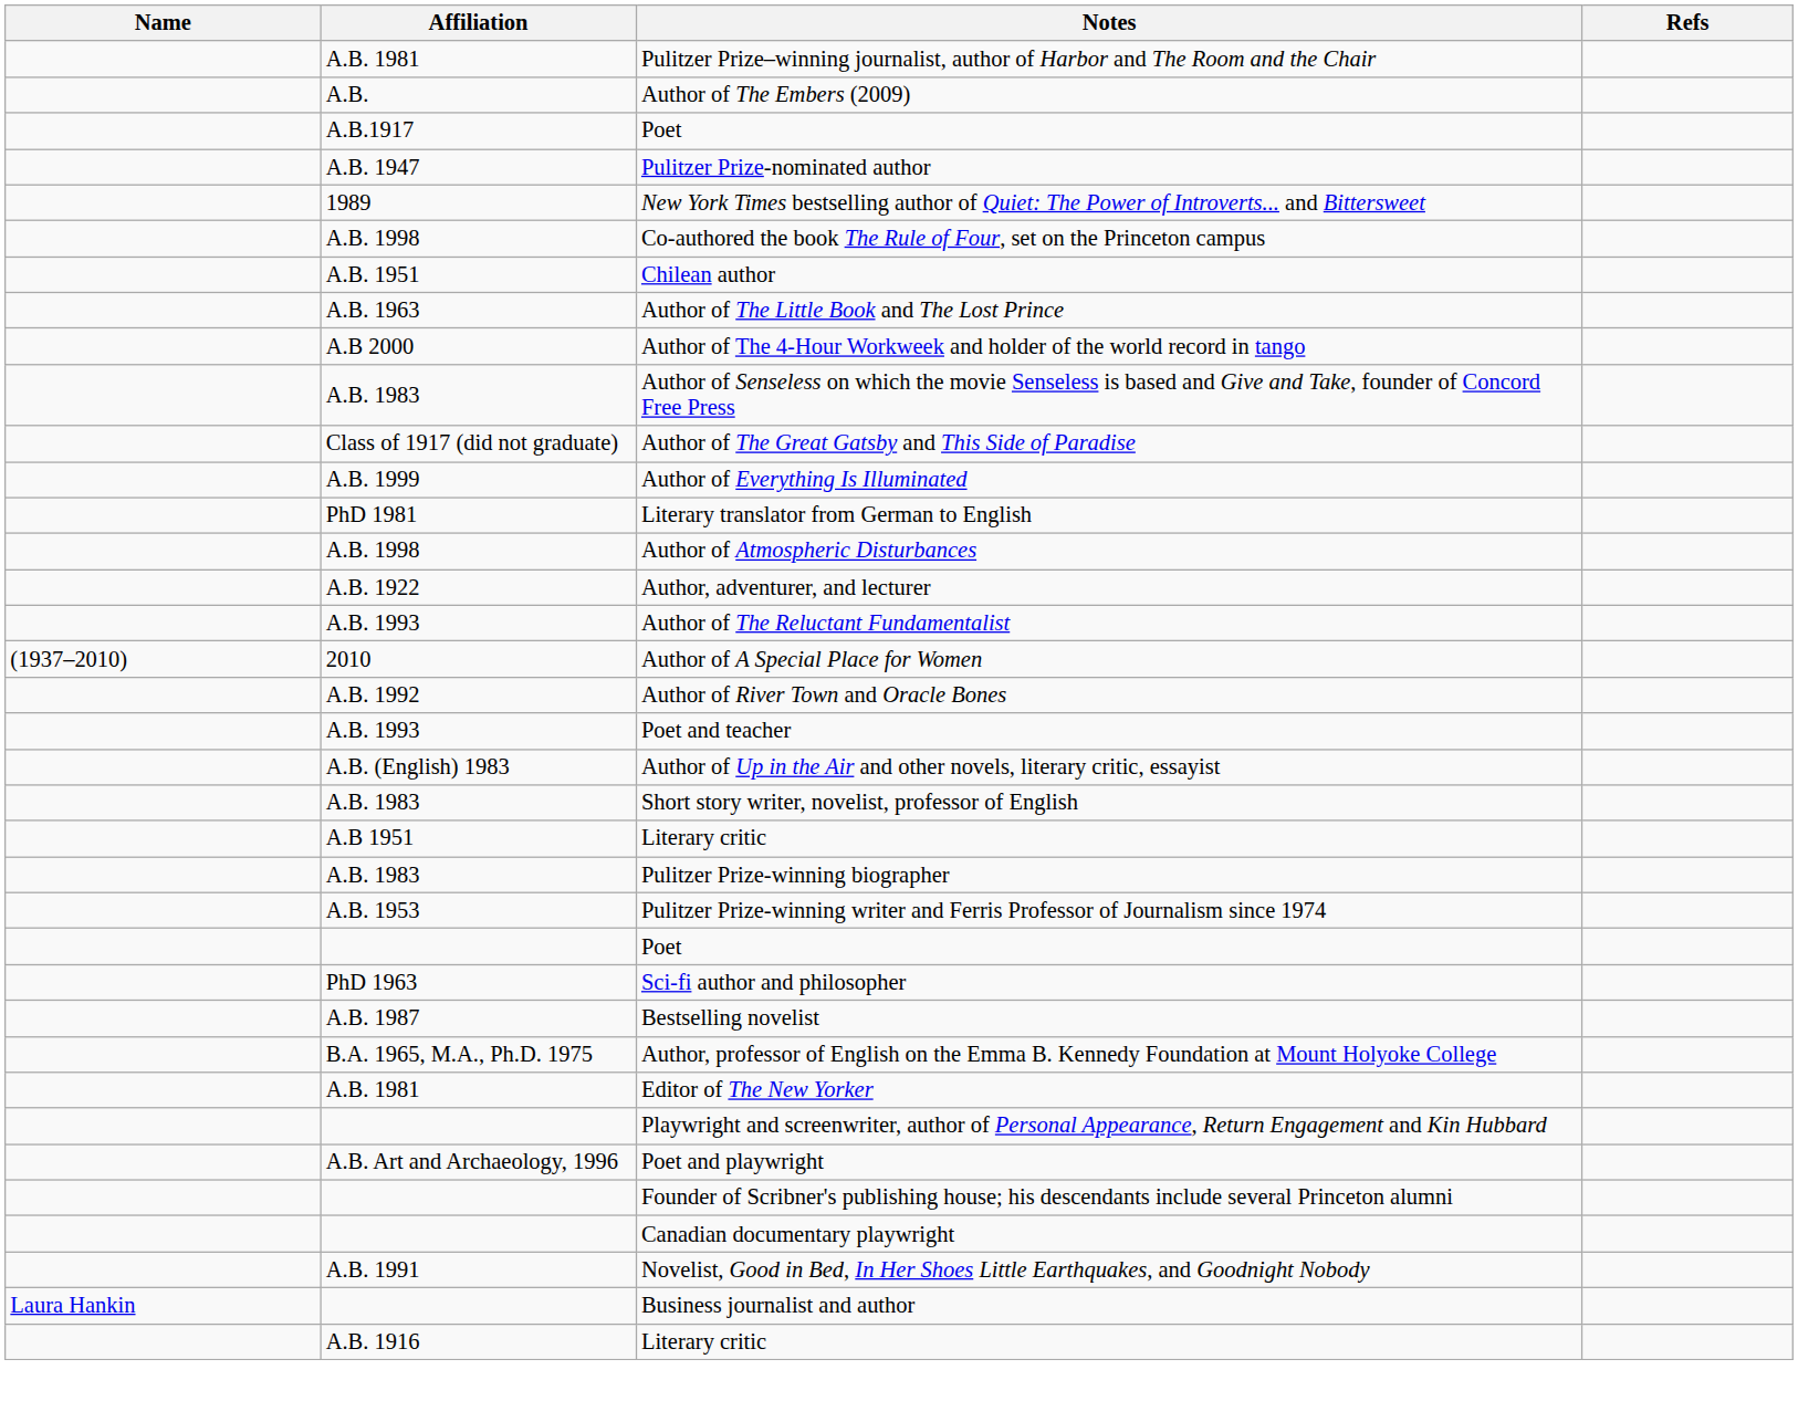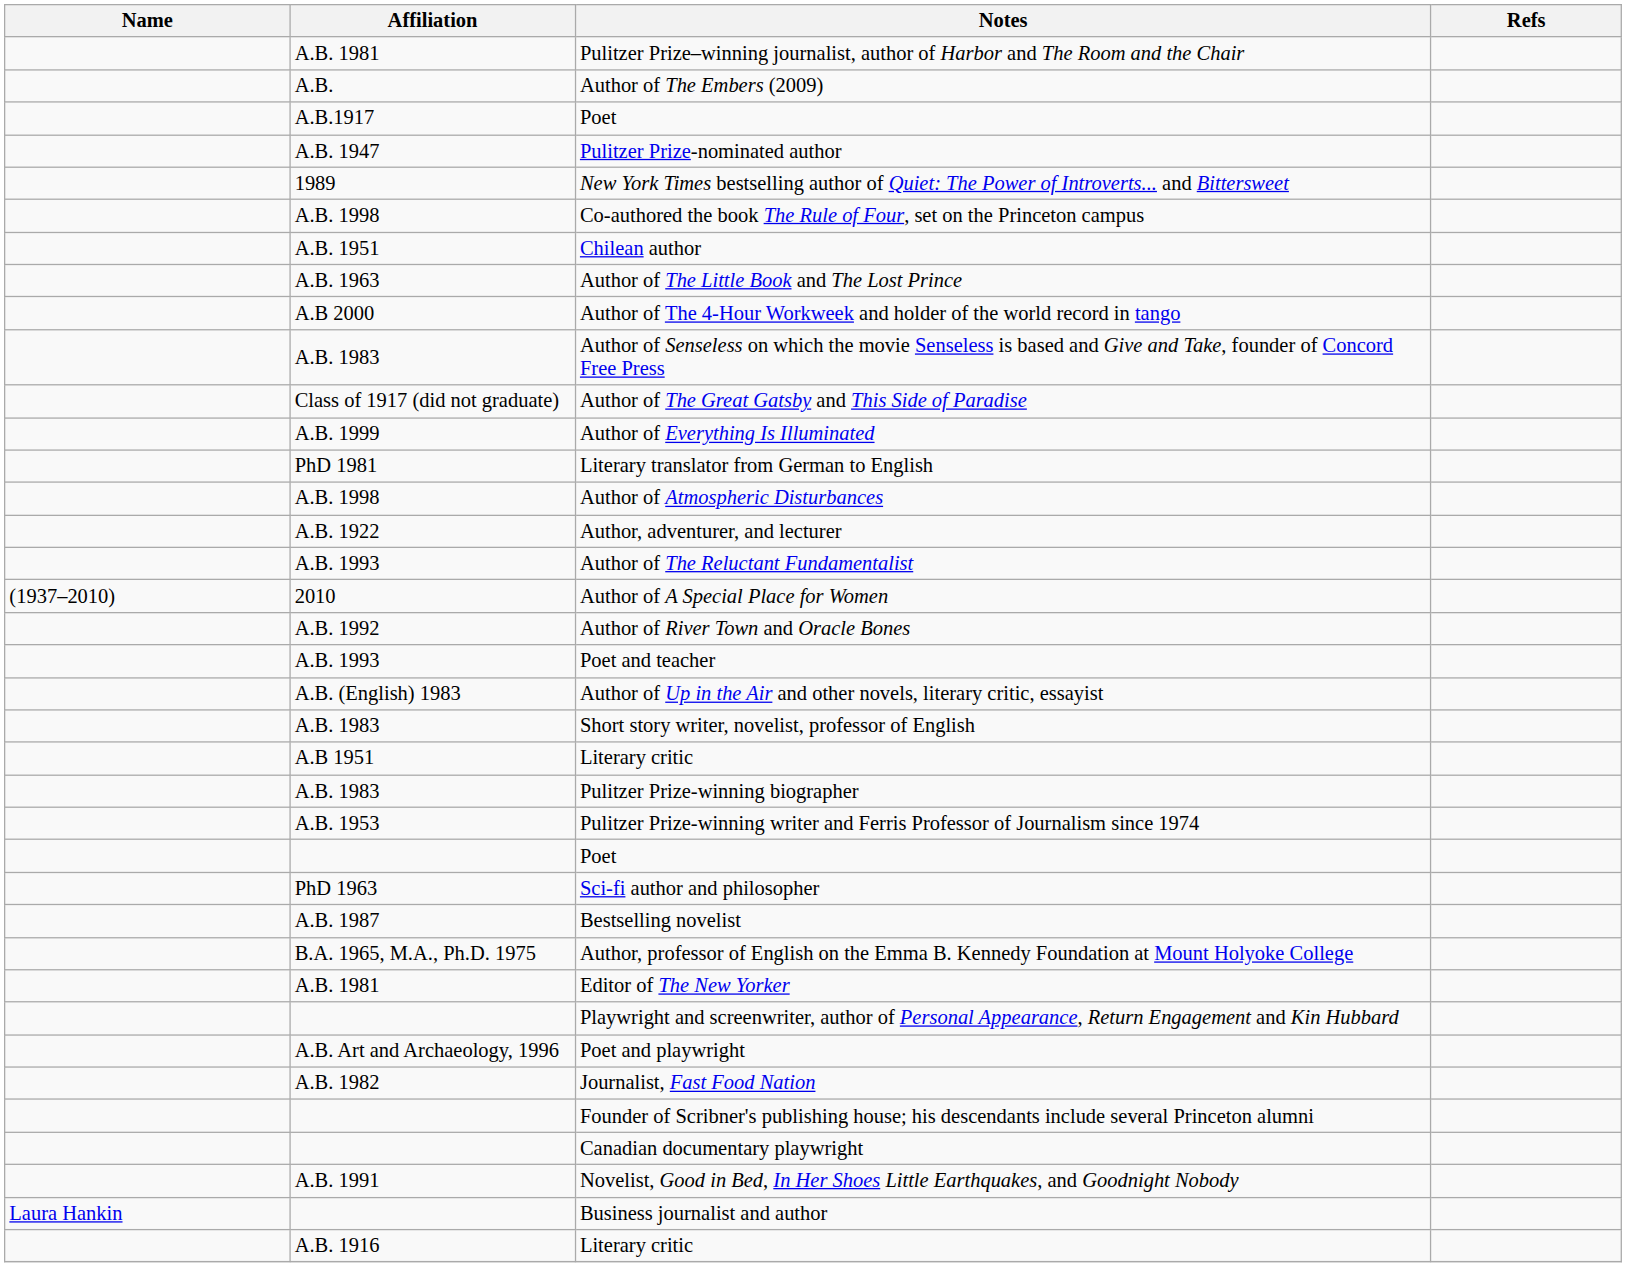 <table class="wikitable sortable" style="width:100%">
 <tr>
 <th width="15%">Name</th>
 <th width="15%">Affiliation</th>
 <th width="45%" class="unsortable">Notes</th>
 <th width="10%" class="unsortable">Refs</th>
 </tr>
 <tr>
 <td></td>
 <td>A.B. 1981</td>
 <td>Pulitzer Prize–winning journalist, author of <em>Harbor</em> and <em>The Room and the Chair</em></td>
 <td></td>
 </tr>
 <tr>
 <td></td>
 <td>A.B.</td>
 <td>Author of <em>The Embers</em> (2009)</td>
 <td></td>
 </tr>
 <tr>
 <td></td>
 <td>A.B.1917</td>
 <td>Poet</td>
 <td></td>
 </tr>
 <tr>
 <td></td>
 <td>A.B. 1947</td>
 <td><a href='#'>Pulitzer Prize</a>-nominated author</td>
 <td></td>
 </tr>
 <tr>
 <td></td>
 <td>1989</td>
 <td><em>New York Times</em> bestselling author of <em><a href='#'>Quiet: The Power of Introverts...</a></em> and <em><a href='#'>Bittersweet</a></em></td>
 <td></td>
 </tr>
 <tr>
 <td></td>
 <td>A.B. 1998</td>
 <td>Co-authored the book <em><a href='#'>The Rule of Four</a></em>, set on the Princeton campus</td>
 <td></td>
 </tr>
 <tr>
 <td></td>
 <td>A.B. 1951</td>
 <td><a href='#'>Chilean</a> author</td>
 <td></td>
 </tr>
 <tr>
 <td></td>
 <td>A.B. 1963</td>
 <td>Author of <em><a href='#'>The Little Book</a></em> and <em>The Lost Prince</em></td>
 <td></td>
 </tr>
 <tr>
 <td></td>
 <td>A.B 2000</td>
 <td>Author of <a href='#'>The 4-Hour Workweek</a> and holder of the world record in <a href='#'>tango</a></td>
 <td></td>
 </tr>
 <tr>
 <td></td>
 <td>A.B. 1983</td>
 <td>Author of <em>Senseless</em> on which the movie <a href='#'>Senseless</a> is based and <em>Give and Take</em>, founder of <a href='#'>Concord Free Press</a></td>
 <td></td>
 </tr>
 <tr>
 <td></td>
 <td>Class of 1917 (did not graduate)</td>
 <td>Author of <em><a href='#'>The Great Gatsby</a></em> and <em><a href='#'>This Side of Paradise</a></em></td>
 <td></td>
 </tr>
 <tr>
 <td></td>
 <td>A.B. 1999</td>
 <td>Author of <em><a href='#'>Everything Is Illuminated</a></em></td>
 <td></td>
 </tr>
 <tr>
 <td></td>
 <td>PhD 1981</td>
 <td>Literary translator from German to English</td>
 <td></td>
 </tr>
 <tr>
 <td></td>
 <td>A.B. 1998</td>
 <td>Author of <em><a href='#'>Atmospheric Disturbances</a></em></td>
 <td></td>
 </tr>
 <tr>
 <td></td>
 <td>A.B. 1922</td>
 <td>Author, adventurer, and lecturer</td>
 <td></td>
 </tr>
 <tr>
 <td></td>
 <td>A.B. 1993</td>
 <td>Author of <em><a href='#'>The Reluctant Fundamentalist</a></em></td>
 <td></td>
 </tr>
 <tr>
 <td> (1937–2010)</td>
 <td>2010</td>
 <td>Author of <em>A Special Place for Women</em></td>
 <td></td>
 </tr>
 <tr>
 <td></td>
 <td>A.B. 1992</td>
 <td>Author of <em>River Town</em> and <em>Oracle Bones</em></td>
 <td></td>
 </tr>
 <tr>
 <td></td>
 <td>A.B. 1993</td>
 <td>Poet and teacher</td>
 <td></td>
 </tr>
 <tr>
 <td></td>
 <td>A.B. (English) 1983</td>
 <td>Author of <em><a href='#'>Up in the Air</a></em> and other novels, literary critic, essayist</td>
 <td></td>
 </tr>
 <tr>
 <td></td>
 <td>A.B. 1983</td>
 <td>Short story writer, novelist, professor of English</td>
 <td></td>
 </tr>
 <tr>
 <td></td>
 <td>A.B 1951</td>
 <td>Literary critic</td>
 <td></td>
 </tr>
 <tr>
 <td></td>
 <td>A.B. 1983</td>
 <td>Pulitzer Prize-winning biographer</td>
 <td></td>
 </tr>
 <tr>
 <td></td>
 <td>A.B. 1953</td>
 <td>Pulitzer Prize-winning writer and Ferris Professor of Journalism since 1974</td>
 <td></td>
 </tr>
 <tr>
 <td></td>
 <td></td>
 <td>Poet</td>
 <td></td>
 </tr>
 <tr>
 <td></td>
 <td>PhD 1963</td>
 <td><a href='#'>Sci-fi</a> author and philosopher</td>
 <td></td>
 </tr>
 <tr>
 <td></td>
 <td>A.B. 1987</td>
 <td>Bestselling novelist</td>
 <td></td>
 </tr>
 <tr>
 <td></td>
 <td>B.A. 1965, M.A., Ph.D. 1975</td>
 <td>Author, professor of English on the Emma B. Kennedy Foundation at <a href='#'>Mount Holyoke College</a></td>
 <td></td>
 </tr>
 <tr>
 <td></td>
 <td>A.B. 1981</td>
 <td>Editor of <em><a href='#'>The New Yorker</a></em></td>
 <td></td>
 </tr>
 <tr>
 <td></td>
 <td></td>
 <td>Playwright and screenwriter, author of <em><a href='#'>Personal Appearance</a></em>, <em>Return Engagement</em> and <em>Kin Hubbard</em></td>
 <td></td>
 </tr>
 <tr>
 <td></td>
 <td>A.B. Art and Archaeology, 1996</td>
 <td>Poet and playwright</td>
 <td></td>
 </tr>
 <tr>
 <td></td>
+<td>A.B. 1982</td>
+<td>Journalist, <em><a href='#'>Fast Food Nation</a></em></td>
+<td></td>
+</tr>
+<tr>
+<td></td>
 <td></td>
 <td>Founder of Scribner's publishing house; his descendants include several Princeton alumni</td>
 <td></td>
 </tr>
 <tr>
 <td></td>
 <td></td>
 <td>Canadian documentary playwright</td>
 <td></td>
 </tr>
 <tr>
 <td></td>
 <td>A.B. 1991</td>
 <td>Novelist, <em>Good in Bed</em>, <em><a href='#'>In Her Shoes</a></em> <em>Little Earthquakes</em>, and <em>Goodnight Nobody</em></td>
 <td></td>
 </tr>
 <tr>
 <td><a href='#'>Laura Hankin</a></td>
 <td></td>
 <td>Business journalist and author</td>
 <td></td>
 </tr>
 <tr>
 <td></td>
 <td>A.B. 1916</td>
 <td>Literary critic</td>
 <td></td>
 </tr>
 <tr>
 </tr>
 </table>
